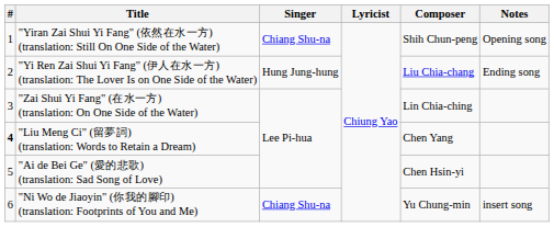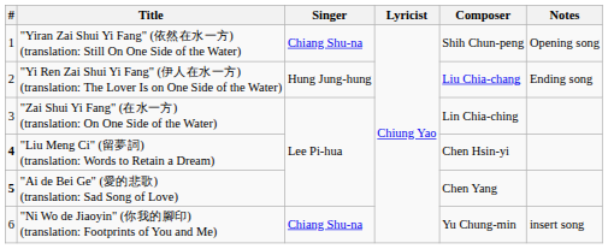 <table class="wikitable">
 <tr>
 <th>#</th>
 <th>Title</th>
 <th>Singer</th>
 <th>Lyricist</th>
 <th>Composer</th>
 <th>Notes</th>
 </tr>
 <tr>
 <td>1</td>
 <td>"Yiran Zai Shui Yi Fang" (依然在水一方)<br>(translation: Still On One Side of the Water)</td>
 <td><a href='#'>Chiang Shu-na</a></td>
 <td rowspan=6><a href='#'>Chiung Yao</a></td>
 <td>Shih Chun-peng</td>
 <td>Opening song</td>
 </tr>
 <tr>
 <td>2</td>
 <td>"Yi Ren Zai Shui Yi Fang" (伊人在水一方)<br>(translation: The Lover Is on One Side of the Water)</td>
 <td>Hung Jung-hung</td>
 <td><a href='#'>Liu Chia-chang</a></td>
 <td>Ending song</td>
 </tr>
 <tr>
 <td>3</td>
 <td>"Zai Shui Yi Fang" (在水一方)<br>(translation: On One Side of the Water)</td>
 <td rowspan=3>Lee Pi-hua</td>
 <td>Lin Chia-ching</td>
 <td></td>
 </tr>
 <tr>
 <td><strong>4</strong></td>
 <td>"Liu Meng Ci" (留夢詞)<br>(translation: Words to Retain a Dream)</td>
-<td>Chen Yang</td>
+<td>Chen Hsin-yi</td>
 <td></td>
 </tr>
 <tr>
-<td>5</td>
+<td><strong>5</strong></td>
 <td>"Ai de Bei Ge" (愛的悲歌)<br>(translation: Sad Song of Love)</td>
-<td>Chen Hsin-yi</td>
+<td>Chen Yang</td>
 <td></td>
 </tr>
 <tr>
 <td>6</td>
 <td>"Ni Wo de Jiaoyin" (你我的腳印)<br>(translation: Footprints of You and Me)</td>
 <td><a href='#'>Chiang Shu-na</a></td>
 <td>Yu Chung-min</td>
 <td>insert song</td>
 </tr>
 </table>
